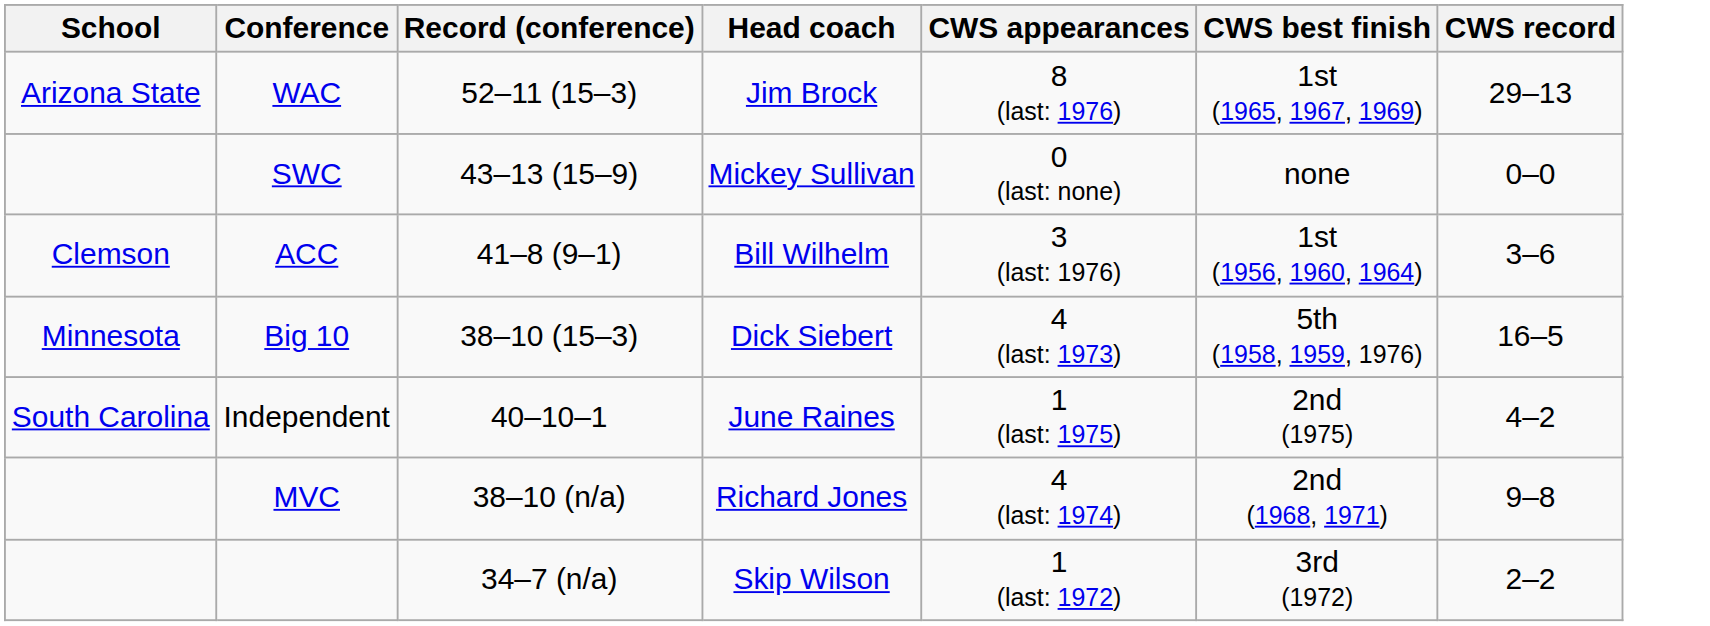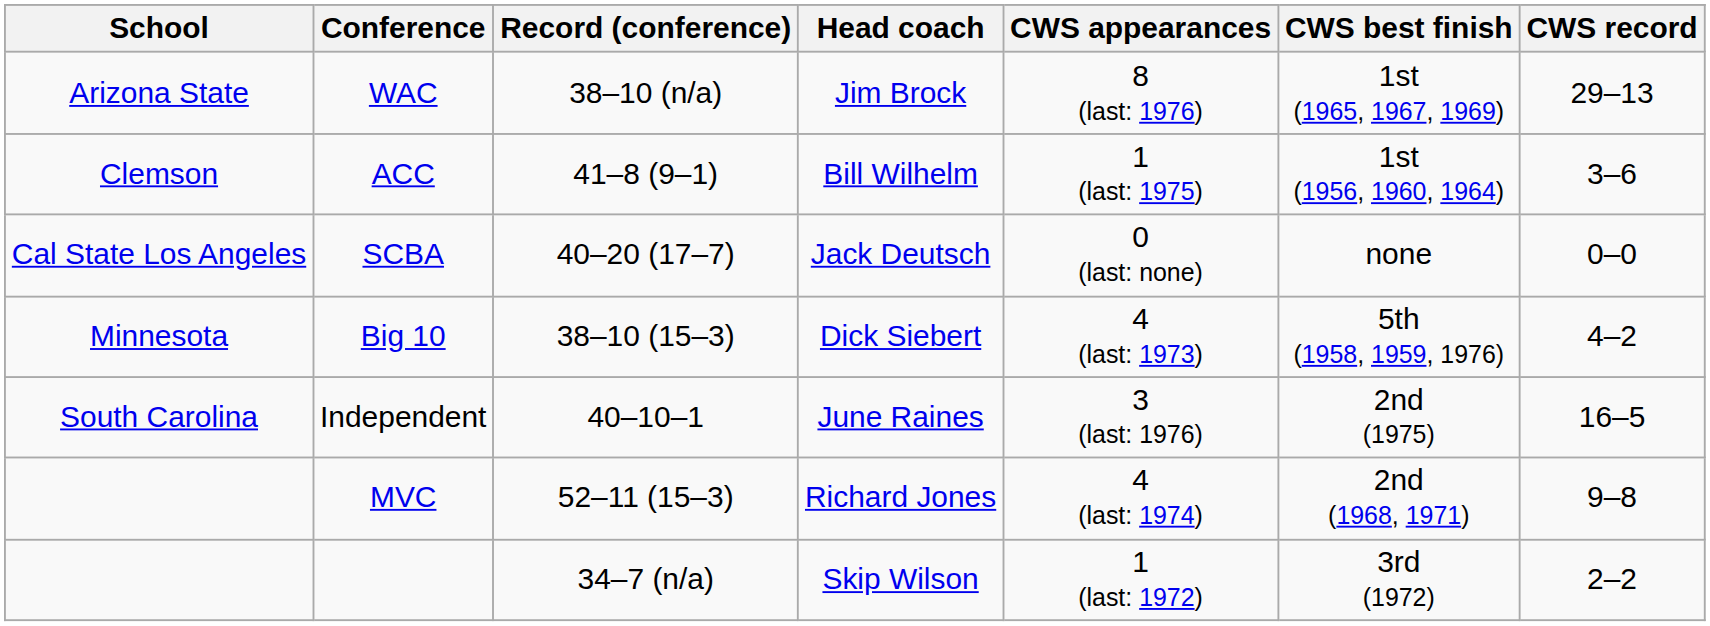 <table class="wikitable">
 <tr>
 <th>School</th>
 <th>Conference</th>
 <th>Record (conference)</th>
 <th>Head coach</th>
 <th>CWS appearances</th>
 <th>CWS best finish</th>
 <th>CWS record</th>
 </tr>
 <tr align=center>
 <td><a href='#'>Arizona State</a></td>
 <td><a href='#'>WAC</a></td>
-<td>52–11 (15–3)</td>
+<td>38–10 (n/a)</td>
 <td><a href='#'>Jim Brock</a></td>
 <td>8<br><small>(last: <a href='#'>1976</a>)</small></td>
 <td>1st<br><small>(<a href='#'>1965</a>, <a href='#'>1967</a>, <a href='#'>1969</a>)</small></td>
 <td>29–13</td>
 </tr>
 <tr align=center>
-<td></td>
-<td><a href='#'>SWC</a></td>
-<td>43–13 (15–9)</td>
-<td><a href='#'>Mickey Sullivan</a></td>
-<td>0<br><small>(last: none)</small></td>
-<td>none</td>
-<td>0–0</td>
-</tr>
-<tr align=center>
 <td><a href='#'>Clemson</a></td>
 <td><a href='#'>ACC</a></td>
 <td>41–8 (9–1)</td>
 <td><a href='#'>Bill Wilhelm</a></td>
-<td>3<br><small>(last: 1976)</small></td>
+<td>1<br><small>(last: <a href='#'>1975</a>)</small></td>
 <td>1st<br><small>(<a href='#'>1956</a>, <a href='#'>1960</a>, <a href='#'>1964</a>)</small></td>
 <td>3–6</td>
+</tr>
+<tr align=center>
+<td><a href='#'>Cal State Los Angeles</a></td>
+<td><a href='#'>SCBA</a></td>
+<td>40–20 (17–7)</td>
+<td><a href='#'>Jack Deutsch</a></td>
+<td>0<br><small>(last: none)</small></td>
+<td>none</td>
+<td>0–0</td>
 </tr>
 <tr align=center>
 <td><a href='#'>Minnesota</a></td>
 <td><a href='#'>Big 10</a></td>
 <td>38–10 (15–3)</td>
 <td><a href='#'>Dick Siebert</a></td>
 <td>4<br><small>(last: <a href='#'>1973</a>)</small></td>
 <td>5th<br><small>(<a href='#'>1958</a>, <a href='#'>1959</a>, 1976)</small></td>
-<td>16–5</td>
+<td>4–2</td>
 </tr>
 <tr align=center>
 <td><a href='#'>South Carolina</a></td>
 <td>Independent</td>
 <td>40–10–1</td>
 <td><a href='#'>June Raines</a></td>
-<td>1<br><small>(last: <a href='#'>1975</a>)</small></td>
+<td>3<br><small>(last: 1976)</small></td>
 <td>2nd<br><small>(1975)</small></td>
-<td>4–2</td>
+<td>16–5</td>
 </tr>
 <tr align=center>
 <td></td>
 <td><a href='#'>MVC</a></td>
-<td>38–10 (n/a)</td>
+<td>52–11 (15–3)</td>
 <td><a href='#'>Richard Jones</a></td>
 <td>4<br><small>(last: <a href='#'>1974</a>)</small></td>
 <td>2nd<br><small>(<a href='#'>1968</a>, <a href='#'>1971</a>)</small></td>
 <td>9–8</td>
 </tr>
 <tr align=center>
 <td></td>
 <td></td>
 <td>34–7 (n/a)</td>
 <td><a href='#'>Skip Wilson</a></td>
 <td>1<br><small>(last: <a href='#'>1972</a>)</small></td>
 <td>3rd<br><small>(1972)</small></td>
 <td>2–2</td>
 </tr>
 </table>
